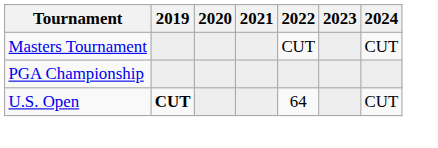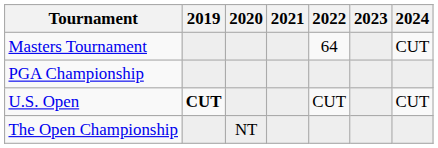 <table class="wikitable" style="font-size:95%;text-align:center;">
 <tr>
 <th>Tournament</th>
 <th>2019</th>
 <th>2020</th>
 <th>2021</th>
 <th>2022</th>
 <th>2023</th>
 <th>2024</th>
 </tr>
 <tr>
 <td align=left><a href='#'>Masters Tournament</a></td>
 <td style="background:#eeeeee;"></td>
 <td style="background:#eeeeee;"></td>
 <td style="background:#eeeeee;"></td>
-<td>CUT</td>
+<td>64</td>
 <td style="background:#eeeeee;"></td>
 <td>CUT</td>
 </tr>
 <tr>
 <td align=left><a href='#'>PGA Championship</a></td>
 <td style="background:#eeeeee;"></td>
 <td style="background:#eeeeee;"></td>
 <td style="background:#eeeeee;"></td>
 <td style="background:#eeeeee;"></td>
 <td style="background:#eeeeee;"></td>
 <td style="background:#eeeeee;"></td>
 </tr>
 <tr>
 <td align=left><a href='#'>U.S. Open</a></td>
 <td><strong>CUT</strong></td>
 <td style="background:#eeeeee;"></td>
 <td style="background:#eeeeee;"></td>
-<td>64</td>
+<td>CUT</td>
 <td style="background:#eeeeee;"></td>
 <td>CUT</td>
 </tr>
+<tr>
+<td align=left><a href='#'>The Open Championship</a></td>
+<td style="background:#eeeeee;"></td>
+<td style="background:#eeeeee;">NT</td>
+<td style="background:#eeeeee;"></td>
+<td style="background:#eeeeee;"></td>
+<td style="background:#eeeeee;"></td>
+<td style="background:#eeeeee;"></td>
+</tr>
 </table>
